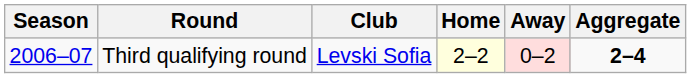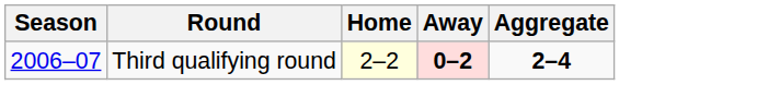 <table class="wikitable">
 <tr>
 <th>Season</th>
 <th>Round</th>
-<th>Club</th>
 <th>Home</th>
 <th>Away</th>
 <th>Aggregate</th>
 </tr>
 <tr>
 <td><a href='#'>2006–07</a></td>
 <td>Third qualifying round</td>
-<td> <a href='#'>Levski Sofia</a></td>
 <td style="text-align:center; background:#ffd;">2–2</td>
-<td style="text-align:center; background:#fdd;">0–2</td>
+<td style="text-align:center; background:#fdd;"><strong>0–2</strong></td>
 <td style="text-align:center;"><strong>2–4</strong></td>
 </tr>
 </table>
